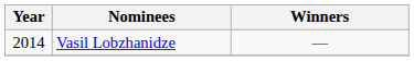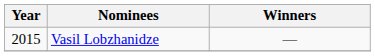 <table class="wikitable">
 <tr>
 <th width=40>Year</th>
 <th width=170>Nominees</th>
 <th width=170>Winners</th>
 </tr>
 <tr>
-<td align=center>2014</td>
+<td align=center>2015</td>
 <td><a href='#'>Vasil Lobzhanidze</a></td>
 <td align=center>—</td>
 </tr>
 <tr>
 </tr>
 </table>
